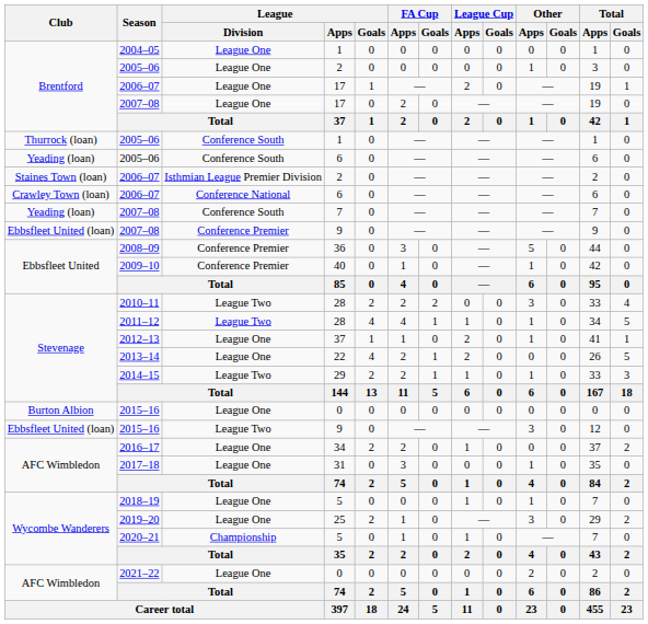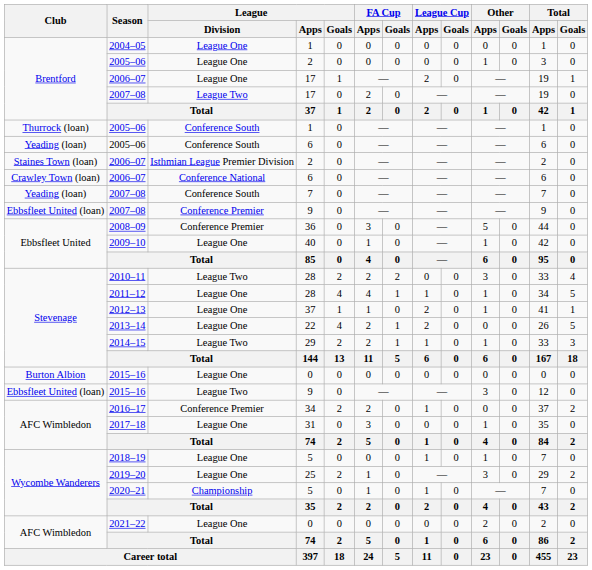 <table class=wikitable style=text-align:center>
 <tr>
 <th rowspan=2>Club</th>
 <th rowspan=2>Season</th>
 <th colspan=3>League</th>
 <th colspan=2><a href='#'>FA Cup</a></th>
 <th colspan=2><a href='#'>League Cup</a></th>
 <th colspan=2>Other</th>
 <th colspan=2>Total</th>
 </tr>
 <tr>
 <th>Division</th>
 <th>Apps</th>
 <th>Goals</th>
 <th>Apps</th>
 <th>Goals</th>
 <th>Apps</th>
 <th>Goals</th>
 <th>Apps</th>
 <th>Goals</th>
 <th>Apps</th>
 <th>Goals</th>
 </tr>
 <tr>
 <td rowspan=5><a href='#'>Brentford</a></td>
 <td><a href='#'>2004–05</a></td>
 <td><a href='#'>League One</a></td>
 <td>1</td>
 <td>0</td>
 <td>0</td>
 <td>0</td>
 <td>0</td>
 <td>0</td>
 <td>0</td>
 <td>0</td>
 <td>1</td>
 <td>0</td>
 </tr>
 <tr>
 <td><a href='#'>2005–06</a></td>
 <td>League One</td>
 <td>2</td>
 <td>0</td>
 <td>0</td>
 <td>0</td>
 <td>0</td>
 <td>0</td>
 <td>1</td>
 <td>0</td>
 <td>3</td>
 <td>0</td>
 </tr>
 <tr>
 <td><a href='#'>2006–07</a></td>
 <td>League One</td>
 <td>17</td>
 <td>1</td>
 <td colspan=2>—</td>
 <td>2</td>
 <td>0</td>
 <td colspan=2>—</td>
 <td>19</td>
 <td>1</td>
 </tr>
 <tr>
 <td><a href='#'>2007–08</a></td>
-<td>League One</td>
+<td><a href='#'>League Two</a></td>
 <td>17</td>
 <td>0</td>
 <td>2</td>
 <td>0</td>
 <td colspan=2>—</td>
 <td colspan=2>—</td>
 <td>19</td>
 <td>0</td>
 </tr>
 <tr>
 <th colspan=2>Total</th>
 <th>37</th>
 <th>1</th>
 <th>2</th>
 <th>0</th>
 <th>2</th>
 <th>0</th>
 <th>1</th>
 <th>0</th>
 <th>42</th>
 <th>1</th>
 </tr>
 <tr>
 <td><a href='#'>Thurrock</a> (loan)</td>
 <td><a href='#'>2005–06</a></td>
 <td><a href='#'>Conference South</a></td>
 <td>1</td>
 <td>0</td>
 <td colspan=2>—</td>
 <td colspan=2>—</td>
 <td colspan=2>—</td>
 <td>1</td>
 <td>0</td>
 </tr>
 <tr>
 <td><a href='#'>Yeading</a> (loan)</td>
 <td>2005–06</td>
 <td>Conference South</td>
 <td>6</td>
 <td>0</td>
 <td colspan=2>—</td>
 <td colspan=2>—</td>
 <td colspan=2>—</td>
 <td>6</td>
 <td>0</td>
 </tr>
 <tr>
 <td><a href='#'>Staines Town</a> (loan)</td>
 <td><a href='#'>2006–07</a></td>
 <td><a href='#'>Isthmian League</a> Premier Division</td>
 <td>2</td>
 <td>0</td>
 <td colspan=2>—</td>
 <td colspan=2>—</td>
 <td colspan=2>—</td>
 <td>2</td>
 <td>0</td>
 </tr>
 <tr>
 <td><a href='#'>Crawley Town</a> (loan)</td>
 <td><a href='#'>2006–07</a></td>
 <td><a href='#'>Conference National</a></td>
 <td>6</td>
 <td>0</td>
 <td colspan=2>—</td>
 <td colspan=2>—</td>
 <td colspan=2>—</td>
 <td>6</td>
 <td>0</td>
 </tr>
 <tr>
 <td><a href='#'>Yeading</a> (loan)</td>
 <td><a href='#'>2007–08</a></td>
 <td>Conference South</td>
 <td>7</td>
 <td>0</td>
 <td colspan=2>—</td>
 <td colspan=2>—</td>
 <td colspan=2>—</td>
 <td>7</td>
 <td>0</td>
 </tr>
 <tr>
 <td><a href='#'>Ebbsfleet United</a> (loan)</td>
 <td><a href='#'>2007–08</a></td>
 <td><a href='#'>Conference Premier</a></td>
 <td>9</td>
 <td>0</td>
 <td colspan=2>—</td>
 <td colspan=2>—</td>
 <td colspan=2>—</td>
 <td>9</td>
 <td>0</td>
 </tr>
 <tr>
 <td rowspan=3>Ebbsfleet United</td>
 <td><a href='#'>2008–09</a></td>
 <td>Conference Premier</td>
 <td>36</td>
 <td>0</td>
 <td>3</td>
 <td>0</td>
 <td colspan=2>—</td>
 <td>5</td>
 <td>0</td>
 <td>44</td>
 <td>0</td>
 </tr>
 <tr>
 <td><a href='#'>2009–10</a></td>
-<td>Conference Premier</td>
+<td>League One</td>
 <td>40</td>
 <td>0</td>
 <td>1</td>
 <td>0</td>
 <td colspan=2>—</td>
 <td>1</td>
 <td>0</td>
 <td>42</td>
 <td>0</td>
 </tr>
 <tr>
 <th colspan=2>Total</th>
 <th>85</th>
 <th>0</th>
 <th>4</th>
 <th>0</th>
 <th colspan=2>—</th>
 <th>6</th>
 <th>0</th>
 <th>95</th>
 <th>0</th>
 </tr>
 <tr>
 <td rowspan=6><a href='#'>Stevenage</a></td>
 <td><a href='#'>2010–11</a></td>
 <td>League Two</td>
 <td>28</td>
 <td>2</td>
 <td>2</td>
 <td>2</td>
 <td>0</td>
 <td>0</td>
 <td>3</td>
 <td>0</td>
 <td>33</td>
 <td>4</td>
 </tr>
 <tr>
 <td><a href='#'>2011–12</a></td>
-<td><a href='#'>League Two</a></td>
+<td>League One</td>
 <td>28</td>
 <td>4</td>
 <td>4</td>
 <td>1</td>
 <td>1</td>
 <td>0</td>
 <td>1</td>
 <td>0</td>
 <td>34</td>
 <td>5</td>
 </tr>
 <tr>
 <td><a href='#'>2012–13</a></td>
 <td>League One</td>
 <td>37</td>
 <td>1</td>
 <td>1</td>
 <td>0</td>
 <td>2</td>
 <td>0</td>
 <td>1</td>
 <td>0</td>
 <td>41</td>
 <td>1</td>
 </tr>
 <tr>
 <td><a href='#'>2013–14</a></td>
 <td>League One</td>
 <td>22</td>
 <td>4</td>
 <td>2</td>
 <td>1</td>
 <td>2</td>
 <td>0</td>
 <td>0</td>
 <td>0</td>
 <td>26</td>
 <td>5</td>
 </tr>
 <tr>
 <td><a href='#'>2014–15</a></td>
 <td>League Two</td>
 <td>29</td>
 <td>2</td>
 <td>2</td>
 <td>1</td>
 <td>1</td>
 <td>0</td>
 <td>1</td>
 <td>0</td>
 <td>33</td>
 <td>3</td>
 </tr>
 <tr>
 <th colspan=2>Total</th>
 <th>144</th>
 <th>13</th>
 <th>11</th>
 <th>5</th>
 <th>6</th>
 <th>0</th>
 <th>6</th>
 <th>0</th>
 <th>167</th>
 <th>18</th>
 </tr>
 <tr>
 <td><a href='#'>Burton Albion</a></td>
 <td><a href='#'>2015–16</a></td>
 <td>League One</td>
 <td>0</td>
 <td>0</td>
 <td>0</td>
 <td>0</td>
 <td>0</td>
 <td>0</td>
 <td>0</td>
 <td>0</td>
 <td>0</td>
 <td>0</td>
 </tr>
 <tr>
 <td><a href='#'>Ebbsfleet United</a> (loan)</td>
 <td><a href='#'>2015–16</a></td>
 <td>League Two</td>
 <td>9</td>
 <td>0</td>
 <td colspan=2>—</td>
 <td colspan=2>—</td>
 <td>3</td>
 <td>0</td>
 <td>12</td>
 <td>0</td>
 </tr>
 <tr>
 <td rowspan=3>AFC Wimbledon</td>
 <td><a href='#'>2016–17</a></td>
-<td>League One</td>
+<td>Conference Premier</td>
 <td>34</td>
 <td>2</td>
 <td>2</td>
 <td>0</td>
 <td>1</td>
 <td>0</td>
 <td>0</td>
 <td>0</td>
 <td>37</td>
 <td>2</td>
 </tr>
 <tr>
 <td><a href='#'>2017–18</a></td>
 <td>League One</td>
 <td>31</td>
 <td>0</td>
 <td>3</td>
 <td>0</td>
 <td>0</td>
 <td>0</td>
 <td>1</td>
 <td>0</td>
 <td>35</td>
 <td>0</td>
 </tr>
 <tr>
 <th colspan=2>Total</th>
 <th>74</th>
 <th>2</th>
 <th>5</th>
 <th>0</th>
 <th>1</th>
 <th>0</th>
 <th>4</th>
 <th>0</th>
 <th>84</th>
 <th>2</th>
 </tr>
 <tr>
 <td rowspan=4><a href='#'>Wycombe Wanderers</a></td>
 <td><a href='#'>2018–19</a></td>
 <td>League One</td>
 <td>5</td>
 <td>0</td>
 <td>0</td>
 <td>0</td>
 <td>1</td>
 <td>0</td>
 <td>1</td>
 <td>0</td>
 <td>7</td>
 <td>0</td>
 </tr>
 <tr>
 <td><a href='#'>2019–20</a></td>
 <td>League One</td>
 <td>25</td>
 <td>2</td>
 <td>1</td>
 <td>0</td>
 <td colspan=2>—</td>
 <td>3</td>
 <td>0</td>
 <td>29</td>
 <td>2</td>
 </tr>
 <tr>
 <td><a href='#'>2020–21</a></td>
 <td><a href='#'>Championship</a></td>
 <td>5</td>
 <td>0</td>
 <td>1</td>
 <td>0</td>
 <td>1</td>
 <td>0</td>
 <td colspan=2>—</td>
 <td>7</td>
 <td>0</td>
 </tr>
 <tr>
 <th colspan=2>Total</th>
 <th>35</th>
 <th>2</th>
 <th>2</th>
 <th>0</th>
 <th>2</th>
 <th>0</th>
 <th>4</th>
 <th>0</th>
 <th>43</th>
 <th>2</th>
 </tr>
 <tr>
 <td rowspan="2">AFC Wimbledon</td>
 <td><a href='#'>2021–22</a></td>
 <td>League One</td>
 <td>0</td>
 <td>0</td>
 <td>0</td>
 <td>0</td>
 <td>0</td>
 <td>0</td>
 <td>2</td>
 <td>0</td>
 <td>2</td>
 <td>0</td>
 </tr>
 <tr>
 <th colspan="2">Total</th>
 <th>74</th>
 <th>2</th>
 <th>5</th>
 <th>0</th>
 <th>1</th>
 <th>0</th>
 <th>6</th>
 <th>0</th>
 <th>86</th>
 <th>2</th>
 </tr>
 <tr>
 <th colspan=3>Career total</th>
 <th>397</th>
 <th>18</th>
 <th>24</th>
 <th>5</th>
 <th>11</th>
 <th>0</th>
 <th>23</th>
 <th>0</th>
 <th>455</th>
 <th>23</th>
 </tr>
 </table>
